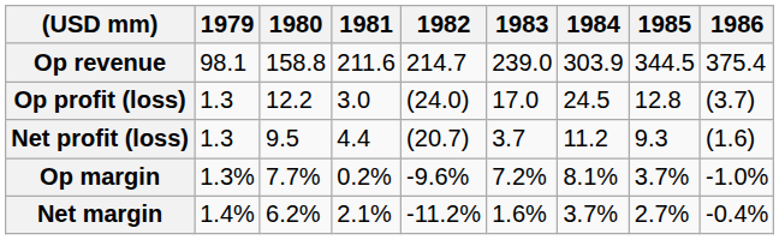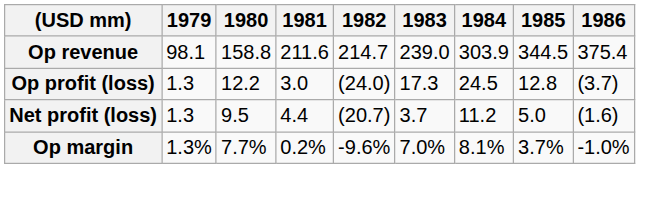 <table class="wikitable plain-row-headers defaultright">
 <tr>
 <th>(USD mm)</th>
 <th>1979</th>
 <th>1980</th>
 <th>1981</th>
 <th>1982</th>
 <th>1983</th>
 <th>1984</th>
 <th>1985</th>
 <th>1986</th>
 </tr>
 <tr>
 <th>Op revenue</th>
 <td>98.1</td>
 <td>158.8</td>
 <td>211.6</td>
 <td>214.7</td>
 <td>239.0</td>
 <td>303.9</td>
 <td>344.5</td>
 <td>375.4</td>
 </tr>
 <tr>
 <th>Op profit (loss)</th>
 <td>1.3</td>
 <td>12.2</td>
 <td>3.0</td>
 <td>(24.0)</td>
-<td>17.0</td>
+<td>17.3</td>
 <td>24.5</td>
 <td>12.8</td>
 <td>(3.7)</td>
 </tr>
 <tr>
 <th>Net profit (loss)</th>
 <td>1.3</td>
 <td>9.5</td>
 <td>4.4</td>
 <td>(20.7)</td>
 <td>3.7</td>
 <td>11.2</td>
-<td>9.3</td>
+<td>5.0</td>
 <td>(1.6)</td>
 </tr>
 <tr>
 <th>Op margin</th>
 <td>1.3%</td>
 <td>7.7%</td>
 <td>0.2%</td>
 <td>-9.6%</td>
-<td>7.2%</td>
+<td>7.0%</td>
 <td>8.1%</td>
 <td>3.7%</td>
 <td>-1.0%</td>
 </tr>
-<tr>
-<th>Net margin</th>
-<td>1.4%</td>
-<td>6.2%</td>
-<td>2.1%</td>
-<td>-11.2%</td>
-<td>1.6%</td>
-<td>3.7%</td>
-<td>2.7%</td>
-<td>-0.4%</td>
-</tr>
 </table>
